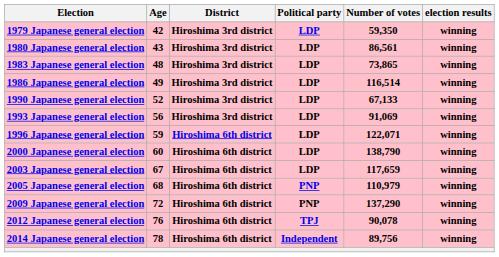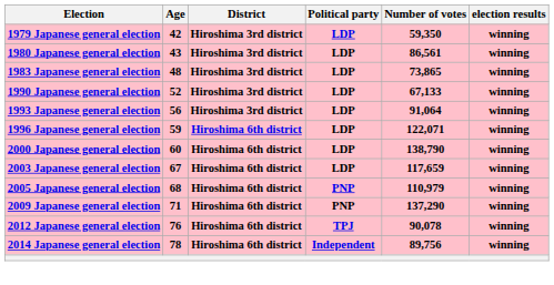 <table class="wikitable" style="text-align:center; font-size:90%">
 <tr>
 <th>Election</th>
 <th>Age</th>
 <th>District</th>
 <th>Political party</th>
 <th>Number of votes</th>
 <th>election results</th>
 </tr>
 <tr>
 <td style="background:Pink;"><strong><a href='#'>1979 Japanese general election</a></strong></td>
 <td style="background:Pink;"><strong>42</strong></td>
 <td style="background:Pink;"><strong>Hiroshima 3rd district</strong></td>
 <td style="background:Pink;"><strong><a href='#'>LDP</a></strong></td>
 <td style="background:Pink;"><strong>59,350</strong></td>
 <td style="background:Pink;"><strong>winning</strong></td>
 </tr>
 <tr>
 <td style="background:Pink;"><strong><a href='#'>1980 Japanese general election</a></strong></td>
 <td style="background:Pink;"><strong>43</strong></td>
 <td style="background:Pink;"><strong>Hiroshima 3rd district</strong></td>
 <td style="background:Pink;"><strong>LDP</strong></td>
 <td style="background:Pink;"><strong>86,561</strong></td>
 <td style="background:Pink;"><strong>winning</strong></td>
 </tr>
 <tr>
 <td style="background:Pink;"><strong><a href='#'>1983 Japanese general election</a></strong></td>
 <td style="background:Pink;"><strong>48</strong></td>
 <td style="background:Pink;"><strong>Hiroshima 3rd district</strong></td>
 <td style="background:Pink;"><strong>LDP</strong></td>
 <td style="background:Pink;"><strong>73,865</strong></td>
 <td style="background:Pink;"><strong>winning</strong></td>
 </tr>
 <tr>
-<td style="background:Pink;"><strong><a href='#'>1986 Japanese general election</a></strong></td>
-<td style="background:Pink;"><strong>49</strong></td>
-<td style="background:Pink;"><strong>Hiroshima 3rd district</strong></td>
-<td style="background:Pink;"><strong>LDP</strong></td>
-<td style="background:Pink;"><strong>116,514</strong></td>
-<td style="background:Pink;"><strong>winning</strong></td>
-</tr>
-<tr>
 <td style="background:Pink;"><strong><a href='#'>1990 Japanese general election</a></strong></td>
 <td style="background:Pink;"><strong>52</strong></td>
 <td style="background:Pink;"><strong>Hiroshima 3rd district</strong></td>
 <td style="background:Pink;"><strong>LDP</strong></td>
 <td style="background:Pink;"><strong>67,133</strong></td>
 <td style="background:Pink;"><strong>winning</strong></td>
 </tr>
 <tr>
 <td style="background:Pink;"><strong><a href='#'>1993 Japanese general election</a></strong></td>
 <td style="background:Pink;"><strong>56</strong></td>
 <td style="background:Pink;"><strong>Hiroshima 3rd district</strong></td>
 <td style="background:Pink;"><strong>LDP</strong></td>
-<td style="background:Pink;"><strong>91,069</strong></td>
+<td style="background:Pink;"><strong>91,064</strong></td>
 <td style="background:Pink;"><strong>winning</strong></td>
 </tr>
 <tr>
 <td style="background:Pink;"><strong><a href='#'>1996 Japanese general election</a></strong></td>
 <td style="background:Pink;"><strong>59</strong></td>
 <td style="background:Pink;"><strong><a href='#'>Hiroshima 6th district</a></strong></td>
 <td style="background:Pink;"><strong>LDP</strong></td>
 <td style="background:Pink;"><strong>122,071</strong></td>
 <td style="background:Pink;"><strong>winning</strong></td>
 </tr>
 <tr>
 <td style="background:Pink;"><strong><a href='#'>2000 Japanese general election</a></strong></td>
 <td style="background:Pink;"><strong>60</strong></td>
 <td style="background:Pink;"><strong>Hiroshima 6th district</strong></td>
 <td style="background:Pink;"><strong>LDP</strong></td>
 <td style="background:Pink;"><strong>138,790</strong></td>
 <td style="background:Pink;"><strong>winning</strong></td>
 </tr>
 <tr>
 <td style="background:Pink;"><strong><a href='#'>2003 Japanese general election</a></strong></td>
 <td style="background:Pink;"><strong>67</strong></td>
 <td style="background:Pink;"><strong>Hiroshima 6th district</strong></td>
 <td style="background:Pink;"><strong>LDP</strong></td>
 <td style="background:Pink;"><strong>117,659</strong></td>
 <td style="background:Pink;"><strong>winning</strong></td>
 </tr>
 <tr>
 <td style="background:Pink;"><strong><a href='#'>2005 Japanese general election</a></strong></td>
 <td style="background:Pink;"><strong>68</strong></td>
 <td style="background:Pink;"><strong>Hiroshima 6th district</strong></td>
 <td style="background:Pink;"><a href='#'><strong>PNP</strong></a></td>
 <td style="background:Pink;"><strong>110,979</strong></td>
 <td style="background:Pink;"><strong>winning</strong></td>
 </tr>
 <tr>
 <td style="background:Pink;"><strong><a href='#'>2009 Japanese general election</a></strong></td>
-<td style="background:Pink;"><strong>72</strong></td>
+<td style="background:Pink;"><strong>71</strong></td>
 <td style="background:Pink;"><strong>Hiroshima 6th district</strong></td>
 <td style="background:Pink;"><strong>PNP</strong></td>
 <td style="background:Pink;"><strong>137,290</strong></td>
 <td style="background:Pink;"><strong>winning</strong></td>
 </tr>
 <tr>
 <td style="background:Pink;"><strong><a href='#'>2012 Japanese general election</a></strong></td>
 <td style="background:Pink;"><strong>76</strong></td>
 <td style="background:Pink;"><strong>Hiroshima 6th district</strong></td>
 <td style="background:Pink;"><a href='#'><strong>TPJ</strong></a></td>
 <td style="background:Pink;"><strong>90,078</strong></td>
 <td style="background:Pink;"><strong>winning</strong></td>
 </tr>
 <tr>
 <td style="background:Pink;"><strong><a href='#'>2014 Japanese general election</a></strong></td>
 <td style="background:Pink;"><strong>78</strong></td>
 <td style="background:Pink;"><strong>Hiroshima 6th district</strong></td>
 <td style="background:Pink;"><strong><a href='#'>Independent</a></strong></td>
 <td style="background:Pink;"><strong>89,756</strong></td>
 <td style="background:Pink;"><strong>winning</strong></td>
 </tr>
 <tr>
 <th colspan="6"></th>
 </tr>
 </table>
